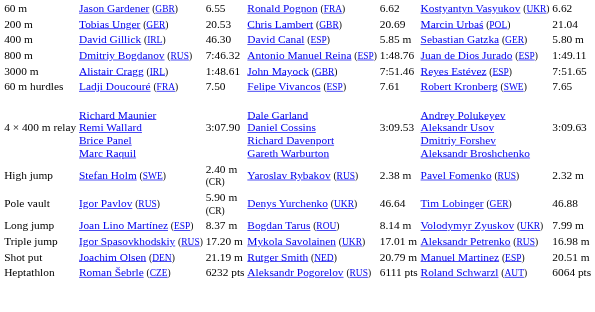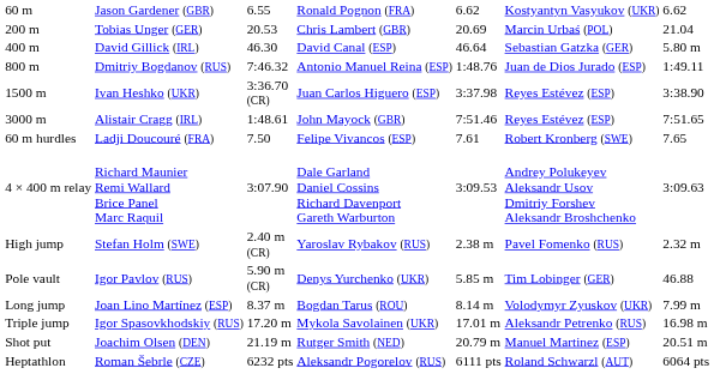 <table>
 <tr>
 <td>60 m<br></td>
 <td> <a href='#'>Jason Gardener</a> <small>(<a href='#'>GBR</a>)</small></td>
 <td>6.55</td>
 <td> <a href='#'>Ronald Pognon</a> <small>(<a href='#'>FRA</a>)</small></td>
 <td>6.62</td>
 <td> <a href='#'>Kostyantyn Vasyukov</a> <small>(<a href='#'>UKR</a>)</small></td>
 <td>6.62</td>
 </tr>
 <tr>
 <td>200 m<br></td>
 <td> <a href='#'>Tobias Unger</a> <small>(<a href='#'>GER</a>)</small></td>
 <td>20.53</td>
 <td> <a href='#'>Chris Lambert</a> <small>(<a href='#'>GBR</a>)</small></td>
 <td>20.69</td>
 <td> <a href='#'>Marcin Urbaś</a> <small>(<a href='#'>POL</a>)</small></td>
 <td>21.04</td>
 </tr>
 <tr>
 <td>400 m<br></td>
 <td> <a href='#'>David Gillick</a> <small>(<a href='#'>IRL</a>)</small></td>
 <td>46.30</td>
 <td> <a href='#'>David Canal</a> <small>(<a href='#'>ESP</a>)</small></td>
-<td>5.85 m</td>
+<td>46.64</td>
 <td> <a href='#'>Sebastian Gatzka</a> <small>(<a href='#'>GER</a>)</small></td>
 <td>5.80 m</td>
 </tr>
 <tr>
 <td>800 m<br></td>
 <td> <a href='#'>Dmitriy Bogdanov</a> <small>(<a href='#'>RUS</a>)</small></td>
 <td>7:46.32</td>
 <td> <a href='#'>Antonio Manuel Reina</a> <small>(<a href='#'>ESP</a>)</small></td>
 <td>1:48.76</td>
 <td> <a href='#'>Juan de Dios Jurado</a> <small>(<a href='#'>ESP</a>)</small></td>
 <td>1:49.11</td>
+</tr>
+<tr>
+<td>1500 m<br></td>
+<td> <a href='#'>Ivan Heshko</a> <small>(<a href='#'>UKR</a>)</small></td>
+<td>3:36.70<br><small>(CR)</small></td>
+<td> <a href='#'>Juan Carlos Higuero</a> <small>(<a href='#'>ESP</a>)</small></td>
+<td>3:37.98</td>
+<td> <a href='#'>Reyes Estévez</a> <small>(<a href='#'>ESP</a>)</small></td>
+<td>3:38.90</td>
 </tr>
 <tr>
 <td>3000 m<br></td>
 <td> <a href='#'>Alistair Cragg</a> <small>(<a href='#'>IRL</a>)</small></td>
 <td>1:48.61</td>
 <td> <a href='#'>John Mayock</a> <small>(<a href='#'>GBR</a>)</small></td>
 <td>7:51.46</td>
 <td> <a href='#'>Reyes Estévez</a> <small>(<a href='#'>ESP</a>)</small></td>
 <td>7:51.65</td>
 </tr>
 <tr>
 <td>60 m hurdles<br></td>
 <td> <a href='#'>Ladji Doucouré</a> <small>(<a href='#'>FRA</a>)</small></td>
 <td>7.50</td>
 <td> <a href='#'>Felipe Vivancos</a> <small>(<a href='#'>ESP</a>)</small></td>
 <td>7.61</td>
 <td> <a href='#'>Robert Kronberg</a> <small>(<a href='#'>SWE</a>)</small></td>
 <td>7.65</td>
 </tr>
 <tr>
 <td>4 × 400 m relay<br></td>
 <td><br><a href='#'>Richard Maunier</a><br><a href='#'>Remi Wallard</a><br><a href='#'>Brice Panel</a><br><a href='#'>Marc Raquil</a></td>
 <td>3:07.90</td>
 <td><br><a href='#'>Dale Garland</a><br><a href='#'>Daniel Cossins</a><br><a href='#'>Richard Davenport</a><br><a href='#'>Gareth Warburton</a></td>
 <td>3:09.53</td>
 <td><br><a href='#'>Andrey Polukeyev</a><br><a href='#'>Aleksandr Usov</a><br><a href='#'>Dmitriy Forshev</a><br><a href='#'>Aleksandr Broshchenko</a></td>
 <td>3:09.63</td>
 </tr>
 <tr>
 <td>High jump<br></td>
 <td> <a href='#'>Stefan Holm</a> <small>(<a href='#'>SWE</a>)</small></td>
 <td>2.40 m<br><small>(CR)</small></td>
 <td> <a href='#'>Yaroslav Rybakov</a> <small>(<a href='#'>RUS</a>)</small></td>
 <td>2.38 m</td>
 <td> <a href='#'>Pavel Fomenko</a> <small>(<a href='#'>RUS</a>)</small></td>
 <td>2.32 m</td>
 </tr>
 <tr>
 <td>Pole vault<br></td>
 <td> <a href='#'>Igor Pavlov</a> <small>(<a href='#'>RUS</a>)</small></td>
 <td>5.90 m<br><small>(CR)</small></td>
 <td> <a href='#'>Denys Yurchenko</a> <small>(<a href='#'>UKR</a>)</small></td>
-<td>46.64</td>
+<td>5.85 m</td>
 <td> <a href='#'>Tim Lobinger</a> <small>(<a href='#'>GER</a>)</small></td>
 <td>46.88</td>
 </tr>
 <tr>
 <td>Long jump<br></td>
 <td> <a href='#'>Joan Lino Martínez</a> <small>(<a href='#'>ESP</a>)</small></td>
 <td>8.37 m</td>
 <td> <a href='#'>Bogdan Tarus</a> <small>(<a href='#'>ROU</a>)</small></td>
 <td>8.14 m</td>
 <td> <a href='#'>Volodymyr Zyuskov</a> <small>(<a href='#'>UKR</a>)</small></td>
 <td>7.99 m</td>
 </tr>
 <tr>
 <td>Triple jump<br></td>
 <td> <a href='#'>Igor Spasovkhodskiy</a> <small>(<a href='#'>RUS</a>)</small></td>
 <td>17.20 m</td>
 <td> <a href='#'>Mykola Savolainen</a> <small>(<a href='#'>UKR</a>)</small></td>
 <td>17.01 m</td>
 <td> <a href='#'>Aleksandr Petrenko</a> <small>(<a href='#'>RUS</a>)</small></td>
 <td>16.98 m</td>
 </tr>
 <tr>
 <td>Shot put<br></td>
 <td> <a href='#'>Joachim Olsen</a> <small>(<a href='#'>DEN</a>)</small></td>
 <td>21.19 m</td>
 <td> <a href='#'>Rutger Smith</a> <small>(<a href='#'>NED</a>)</small></td>
 <td>20.79 m</td>
 <td> <a href='#'>Manuel Martinez</a> <small>(<a href='#'>ESP</a>)</small></td>
 <td>20.51 m</td>
 </tr>
 <tr>
 <td>Heptathlon<br></td>
 <td> <a href='#'>Roman Šebrle</a> <small>(<a href='#'>CZE</a>)</small></td>
 <td>6232 pts</td>
 <td> <a href='#'>Aleksandr Pogorelov</a> <small>(<a href='#'>RUS</a>)</small></td>
 <td>6111 pts</td>
 <td> <a href='#'>Roland Schwarzl</a> <small>(<a href='#'>AUT</a>)</small></td>
 <td>6064 pts</td>
 </tr>
 </table>
